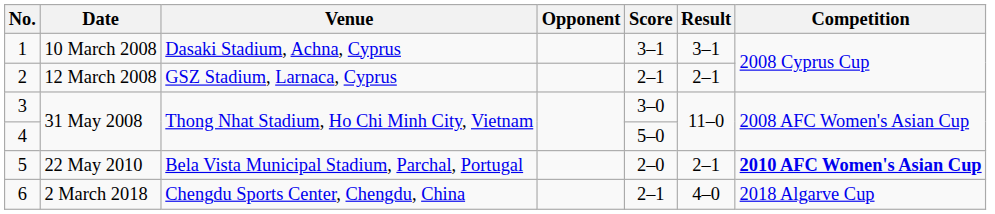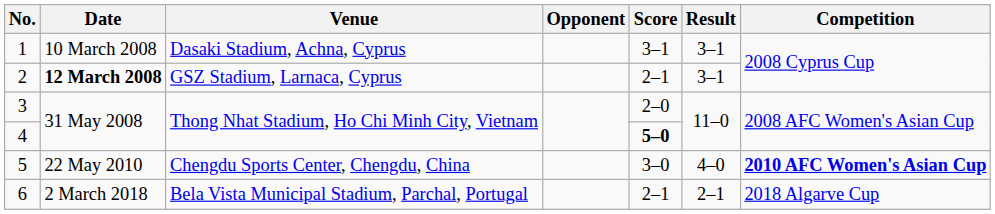 <table class="wikitable sortable">
 <tr>
 <th scope="col">No.</th>
 <th scope="col">Date</th>
 <th scope="col">Venue</th>
 <th scope="col">Opponent</th>
 <th scope="col">Score</th>
 <th scope="col">Result</th>
 <th scope="col">Competition</th>
 </tr>
 <tr>
 <td align="center">1</td>
 <td>10 March 2008</td>
 <td><a href='#'>Dasaki Stadium</a>, <a href='#'>Achna</a>, <a href='#'>Cyprus</a></td>
 <td></td>
 <td align="center">3–1</td>
 <td align="center">3–1</td>
 <td rowspan="2"><a href='#'>2008 Cyprus Cup</a></td>
 </tr>
 <tr>
 <td align="center">2</td>
-<td>12 March 2008</td>
+<td><strong>12 March 2008</strong></td>
 <td><a href='#'>GSZ Stadium</a>, <a href='#'>Larnaca</a>, <a href='#'>Cyprus</a></td>
 <td></td>
 <td align="center">2–1</td>
-<td align="center">2–1</td>
+<td align="center">3–1</td>
 </tr>
 <tr>
 <td align="center">3</td>
 <td rowspan="2">31 May 2008</td>
 <td rowspan="2"><a href='#'>Thong Nhat Stadium</a>, <a href='#'>Ho Chi Minh City</a>, <a href='#'>Vietnam</a></td>
 <td rowspan="2"></td>
-<td align="center">3–0</td>
+<td align="center">2–0</td>
 <td rowspan="2" align="center">11–0</td>
 <td rowspan="2"><a href='#'>2008 AFC Women's Asian Cup</a></td>
 </tr>
 <tr>
 <td align="center">4</td>
-<td align="center">5–0</td>
+<td align="center"><strong>5–0</strong></td>
 </tr>
 <tr>
 <td align="center">5</td>
 <td>22 May 2010</td>
-<td><a href='#'>Bela Vista Municipal Stadium</a>, <a href='#'>Parchal</a>, <a href='#'>Portugal</a></td>
+<td><a href='#'>Chengdu Sports Center</a>, <a href='#'>Chengdu</a>, <a href='#'>China</a></td>
 <td></td>
-<td align="center">2–0</td>
-<td align="center">2–1</td>
+<td align="center">3–0</td>
+<td align="center">4–0</td>
 <td><strong><a href='#'>2010 AFC Women's Asian Cup</a></strong></td>
 </tr>
 <tr>
 <td align="center">6</td>
 <td>2 March 2018</td>
-<td><a href='#'>Chengdu Sports Center</a>, <a href='#'>Chengdu</a>, <a href='#'>China</a></td>
+<td><a href='#'>Bela Vista Municipal Stadium</a>, <a href='#'>Parchal</a>, <a href='#'>Portugal</a></td>
 <td></td>
 <td align="center">2–1</td>
-<td align="center">4–0</td>
+<td align="center">2–1</td>
 <td><a href='#'>2018 Algarve Cup</a></td>
 </tr>
 </table>
